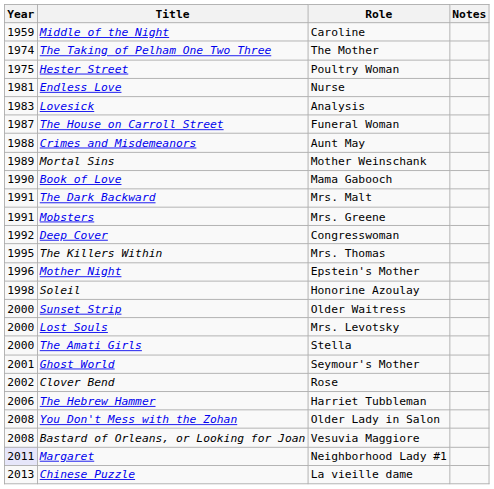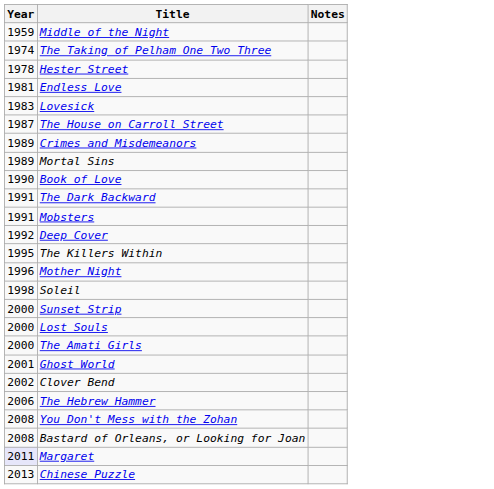 <table class="wikitable sortable">
 <tr>
 <th>Year</th>
 <th>Title</th>
-<th>Role</th>
 <th>Notes</th>
 </tr>
 <tr>
 <td>1959</td>
 <td><em><a href='#'>Middle of the Night</a></em></td>
-<td>Caroline</td>
 <td></td>
 </tr>
 <tr>
 <td>1974</td>
 <td><a href='#'><em>The Taking of Pelham One Two Three</em></a></td>
-<td>The Mother</td>
 <td></td>
 </tr>
 <tr>
-<td>1975</td>
+<td>1978</td>
 <td><a href='#'><em>Hester Street</em></a></td>
-<td>Poultry Woman</td>
 <td></td>
 </tr>
 <tr>
 <td>1981</td>
 <td><a href='#'><em>Endless Love</em></a></td>
-<td>Nurse</td>
 <td></td>
 </tr>
 <tr>
 <td>1983</td>
 <td><a href='#'><em>Lovesick</em></a></td>
-<td>Analysis</td>
 <td></td>
 </tr>
 <tr>
 <td>1987</td>
 <td><em><a href='#'>The House on Carroll Street</a></em></td>
-<td>Funeral Woman</td>
 <td></td>
 </tr>
 <tr>
-<td>1988</td>
+<td>1989</td>
 <td><em><a href='#'>Crimes and Misdemeanors</a></em></td>
-<td>Aunt May</td>
 <td></td>
 </tr>
 <tr>
 <td>1989</td>
 <td><em>Mortal Sins</em></td>
-<td>Mother Weinschank</td>
 <td></td>
 </tr>
 <tr>
 <td>1990</td>
 <td><a href='#'><em>Book of Love</em></a></td>
-<td>Mama Gabooch</td>
 <td></td>
 </tr>
 <tr>
 <td>1991</td>
 <td><em><a href='#'>The Dark Backward</a></em></td>
-<td>Mrs. Malt</td>
 <td></td>
 </tr>
 <tr>
 <td>1991</td>
 <td><a href='#'><em>Mobsters</em></a></td>
-<td>Mrs. Greene</td>
 <td></td>
 </tr>
 <tr>
 <td>1992</td>
 <td><em><a href='#'>Deep Cover</a></em></td>
-<td>Congresswoman</td>
 <td></td>
 </tr>
 <tr>
 <td>1995</td>
 <td><em>The Killers Within</em></td>
-<td>Mrs. Thomas</td>
 <td></td>
 </tr>
 <tr>
 <td>1996</td>
 <td><a href='#'><em>Mother Night</em></a></td>
-<td>Epstein's Mother</td>
 <td></td>
 </tr>
 <tr>
 <td>1998</td>
 <td><em>Soleil</em></td>
-<td>Honorine Azoulay</td>
 <td></td>
 </tr>
 <tr>
 <td>2000</td>
 <td><a href='#'><em>Sunset Strip</em></a></td>
-<td>Older Waitress</td>
 <td></td>
 </tr>
 <tr>
 <td>2000</td>
 <td><a href='#'><em>Lost Souls</em></a></td>
-<td>Mrs. Levotsky</td>
 <td></td>
 </tr>
 <tr>
 <td>2000</td>
 <td><em><a href='#'>The Amati Girls</a></em></td>
-<td>Stella</td>
 <td></td>
 </tr>
 <tr>
 <td>2001</td>
 <td><a href='#'><em>Ghost World</em></a></td>
-<td>Seymour's Mother</td>
 <td></td>
 </tr>
 <tr>
 <td>2002</td>
 <td><em>Clover Bend</em></td>
-<td>Rose</td>
 <td></td>
 </tr>
 <tr>
 <td>2006</td>
 <td><em><a href='#'>The Hebrew Hammer</a></em></td>
-<td>Harriet Tubbleman</td>
 <td></td>
 </tr>
 <tr>
 <td>2008</td>
 <td><em><a href='#'>You Don't Mess with the Zohan</a></em></td>
-<td>Older Lady in Salon</td>
 <td></td>
 </tr>
 <tr>
 <td>2008</td>
 <td><em>Bastard of Orleans, or Looking for Joan</em></td>
-<td>Vesuvia Maggiore</td>
 <td></td>
 </tr>
 <tr>
 <td style="background: lavender;">2011</td>
 <td><a href='#'><em>Margaret</em></a></td>
-<td>Neighborhood Lady #1</td>
 <td></td>
 </tr>
 <tr>
 <td>2013</td>
 <td><em><a href='#'>Chinese Puzzle</a></em></td>
-<td>La vieille dame</td>
 <td></td>
 </tr>
 </table>
